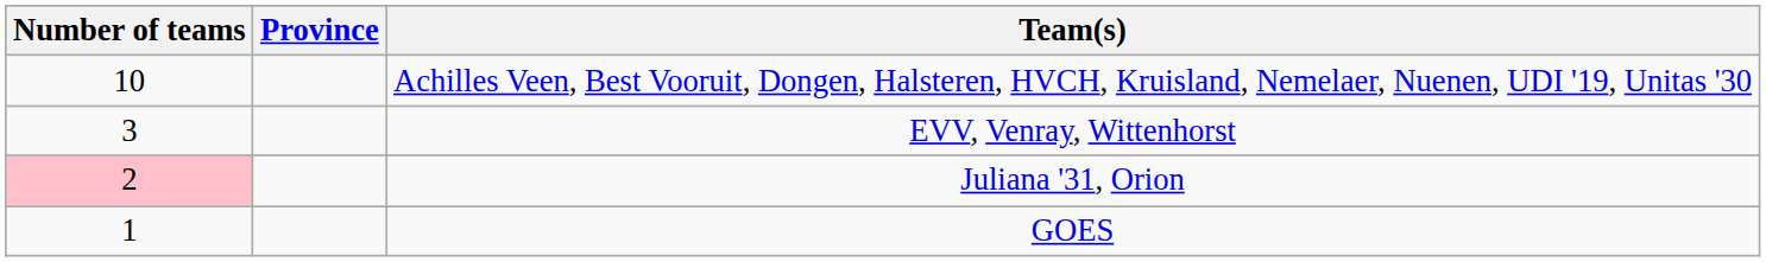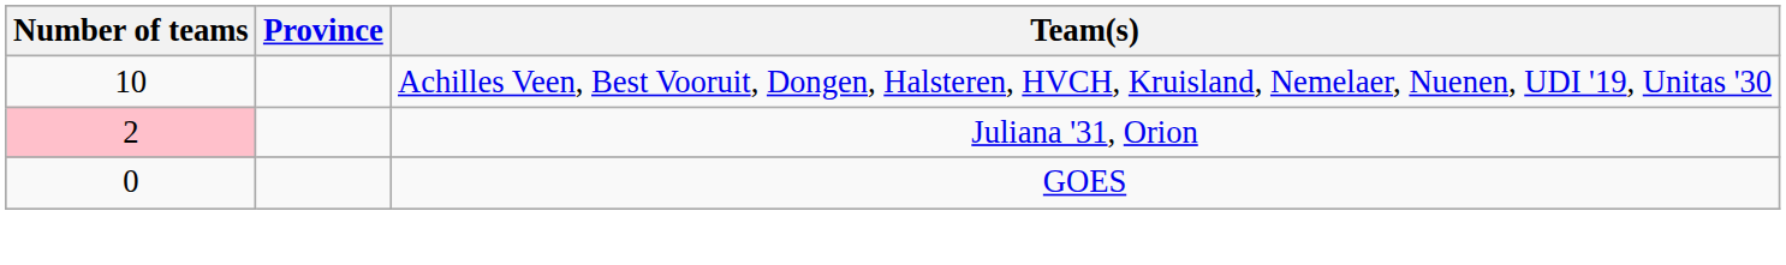 <table class="wikitable" style="text-align:center">
 <tr>
 <th>Number of teams</th>
 <th><a href='#'>Province</a></th>
 <th>Team(s)</th>
 </tr>
 <tr>
 <td>10</td>
 <td align="left"></td>
 <td><a href='#'>Achilles Veen</a>, <a href='#'>Best Vooruit</a>, <a href='#'>Dongen</a>, <a href='#'>Halsteren</a>, <a href='#'>HVCH</a>, <a href='#'>Kruisland</a>, <a href='#'>Nemelaer</a>, <a href='#'>Nuenen</a>, <a href='#'>UDI '19</a>, <a href='#'>Unitas '30</a></td>
 </tr>
 <tr>
-<td>3</td>
-<td align="left"></td>
-<td><a href='#'>EVV</a>, <a href='#'>Venray</a>, <a href='#'>Wittenhorst</a></td>
-</tr>
-<tr>
 <td style="background: pink;">2</td>
 <td align="left"></td>
 <td><a href='#'>Juliana '31</a>, <a href='#'>Orion</a></td>
 </tr>
 <tr>
-<td>1</td>
+<td>0</td>
 <td align="left"></td>
 <td><a href='#'>GOES</a></td>
 </tr>
 </table>
